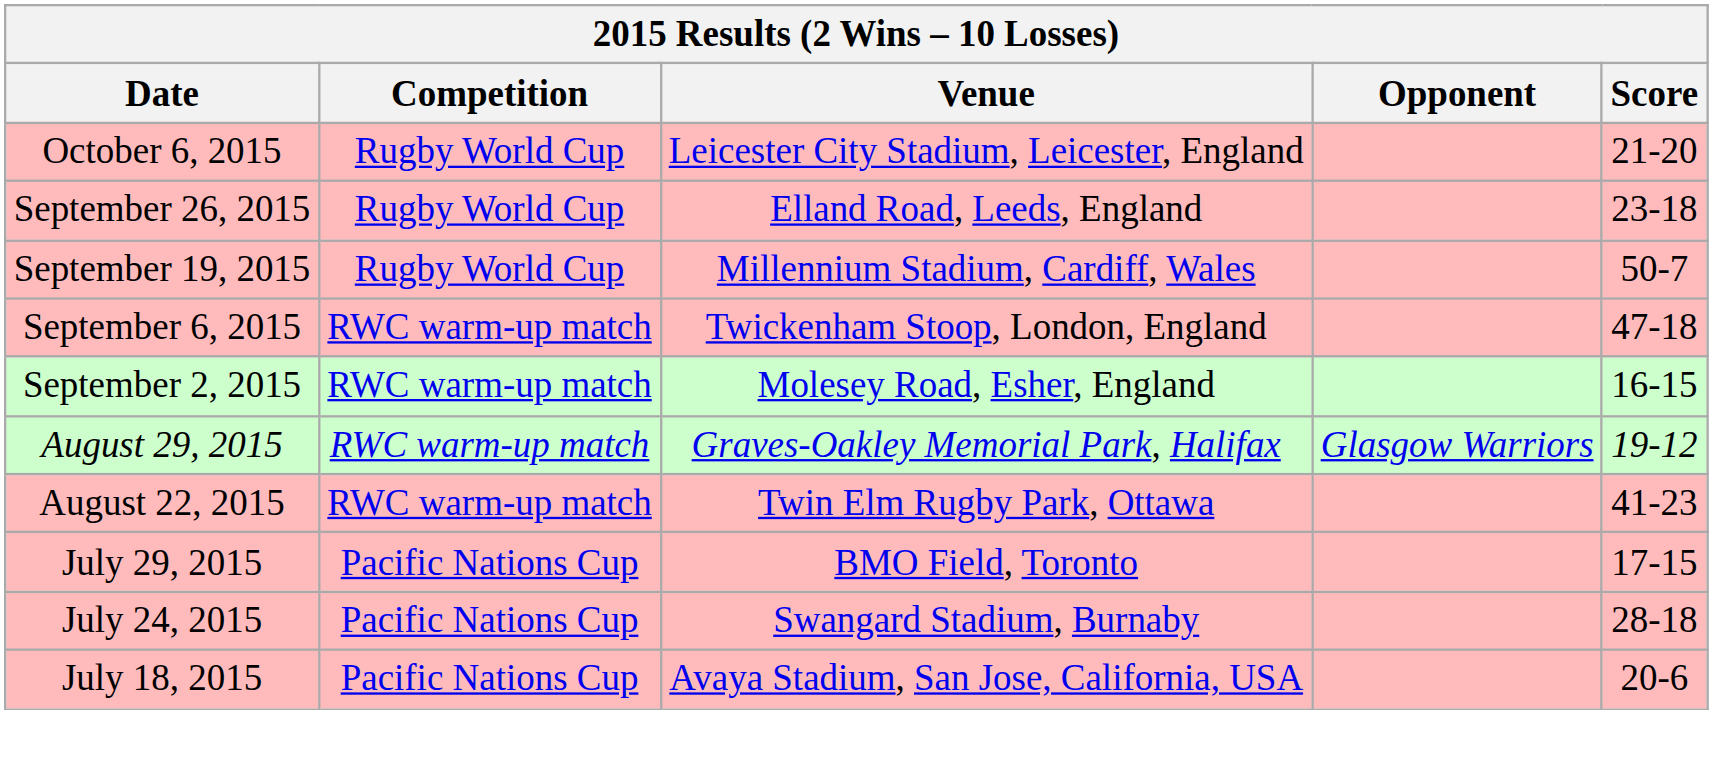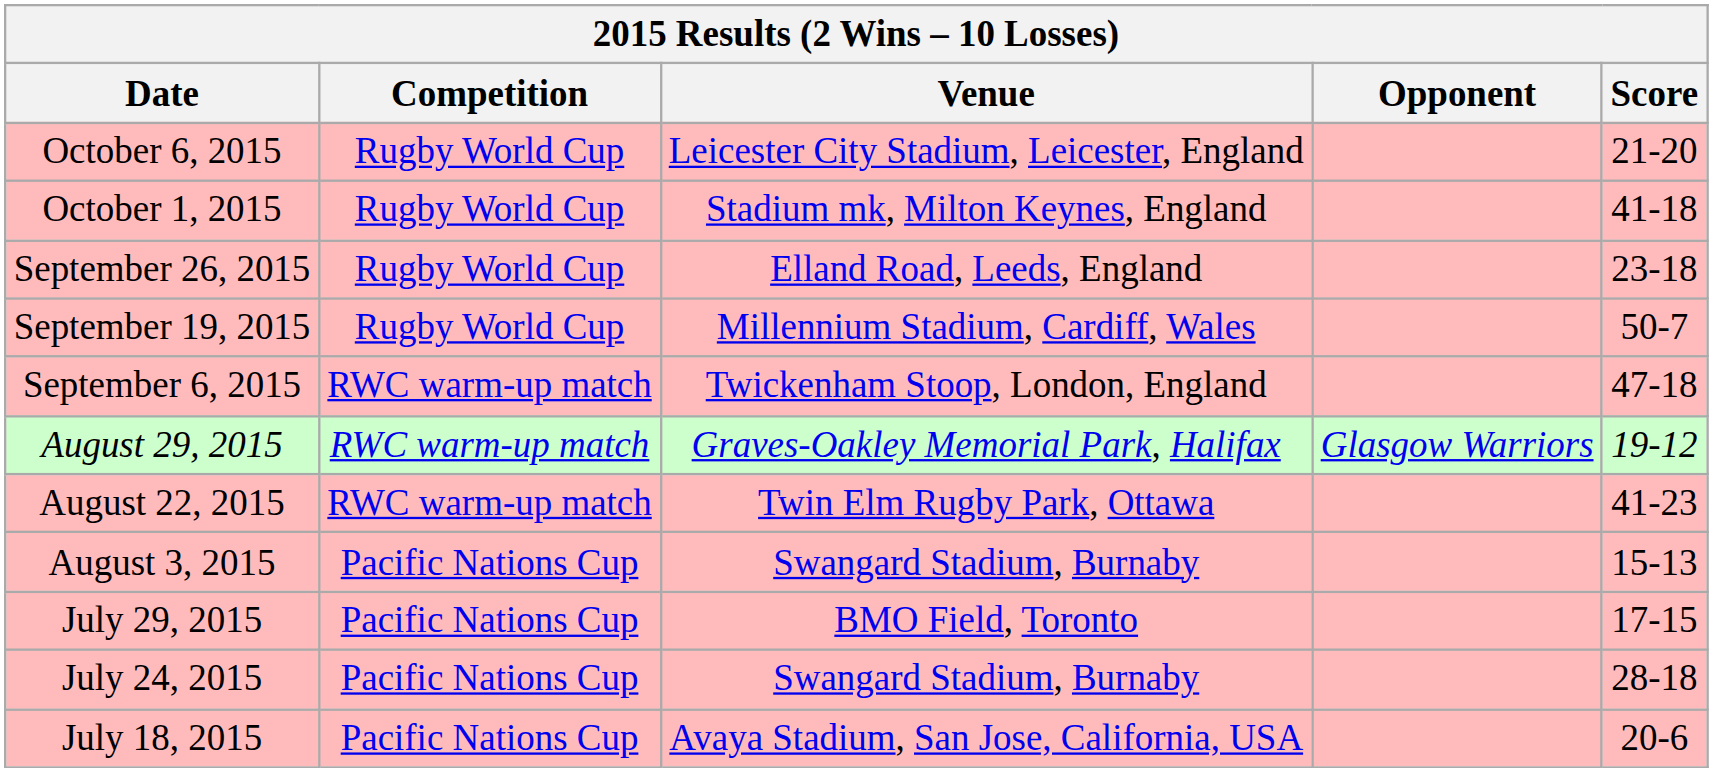 <table class="wikitable sortable">
 <tr>
 <th colspan="5"><strong>2015 Results (2 Wins – 10 Losses)</strong></th>
 </tr>
 <tr>
 <th>Date</th>
 <th>Competition</th>
 <th>Venue</th>
 <th>Opponent</th>
 <th>Score</th>
 </tr>
 <tr style="background:#fbb;">
 <td align=center>October 6, 2015</td>
 <td align=center><a href='#'>Rugby World Cup</a></td>
 <td align=center><a href='#'>Leicester City Stadium</a>, <a href='#'>Leicester</a>, England</td>
 <td></td>
 <td align=center>21-20</td>
+</tr>
+<tr style="background:#fbb;">
+<td align=center>October 1, 2015</td>
+<td align=center><a href='#'>Rugby World Cup</a></td>
+<td align=center><a href='#'>Stadium mk</a>, <a href='#'>Milton Keynes</a>, England</td>
+<td></td>
+<td align=center>41-18</td>
 </tr>
 <tr style="background:#fbb;">
 <td align=center>September 26, 2015</td>
 <td align=center><a href='#'>Rugby World Cup</a></td>
 <td align=center><a href='#'>Elland Road</a>, <a href='#'>Leeds</a>, England</td>
 <td></td>
 <td align=center>23-18</td>
 </tr>
 <tr style="background:#fbb;">
 <td align=center>September 19, 2015</td>
 <td align=center><a href='#'>Rugby World Cup</a></td>
 <td align=center><a href='#'>Millennium Stadium</a>, <a href='#'>Cardiff</a>, <a href='#'>Wales</a></td>
 <td></td>
 <td align=center>50-7</td>
 </tr>
 <tr style="background:#fbb;">
 <td align=center>September 6, 2015</td>
 <td align=center><a href='#'>RWC warm-up match</a></td>
 <td align=center><a href='#'>Twickenham Stoop</a>, London, England</td>
 <td></td>
 <td align=center>47-18</td>
 </tr>
 <tr style="background:#cfc;">
-<td align=center>September 2, 2015</td>
-<td align=center><a href='#'>RWC warm-up match</a></td>
-<td align=center><a href='#'>Molesey Road</a>, <a href='#'>Esher</a>, England</td>
-<td></td>
-<td align=center>16-15</td>
-</tr>
-<tr style="background:#cfc;">
 <td align=center><em>August 29, 2015</em></td>
 <td align=center><a href='#'><em>RWC warm-up match</em></a></td>
 <td align=center><em><a href='#'>Graves-Oakley Memorial Park</a></em>, <a href='#'><em>Halifax</em></a></td>
 <td> <em><a href='#'>Glasgow Warriors</a></em></td>
 <td align=center><em>19-12</em></td>
 </tr>
 <tr style="background:#fbb;">
 <td align=center>August 22, 2015</td>
 <td align=center><a href='#'>RWC warm-up match</a></td>
 <td align=center><a href='#'>Twin Elm Rugby Park</a>, <a href='#'>Ottawa</a></td>
 <td></td>
 <td align=center>41-23</td>
+</tr>
+<tr style="background:#fbb;">
+<td align=center>August 3, 2015</td>
+<td align=center><a href='#'>Pacific Nations Cup</a></td>
+<td align=center><a href='#'>Swangard Stadium</a>, <a href='#'>Burnaby</a></td>
+<td></td>
+<td align=center>15-13</td>
 </tr>
 <tr style="background:#fbb;">
 <td align=center>July 29, 2015</td>
 <td align=center><a href='#'>Pacific Nations Cup</a></td>
 <td align=center><a href='#'>BMO Field</a>, <a href='#'>Toronto</a></td>
 <td></td>
 <td align=center>17-15</td>
 </tr>
 <tr style="background:#fbb;">
 <td align=center>July 24, 2015</td>
 <td align=center><a href='#'>Pacific Nations Cup</a></td>
 <td align=center><a href='#'>Swangard Stadium</a>, <a href='#'>Burnaby</a></td>
 <td></td>
 <td align=center>28-18</td>
 </tr>
 <tr style="background:#fbb;">
 <td align=center>July 18, 2015</td>
 <td align=center><a href='#'>Pacific Nations Cup</a></td>
 <td align=center><a href='#'>Avaya Stadium</a>, <a href='#'>San Jose, California, USA</a></td>
 <td></td>
 <td align=center>20-6</td>
 </tr>
 </table>
